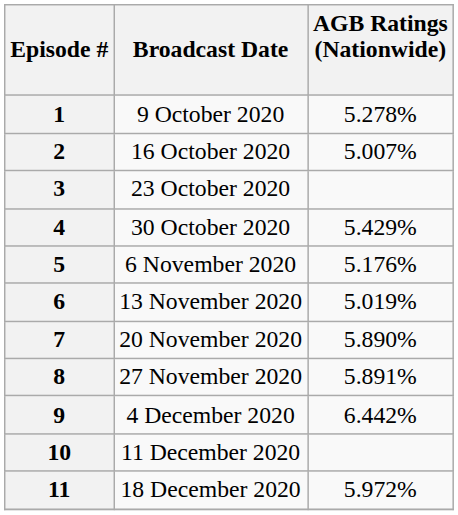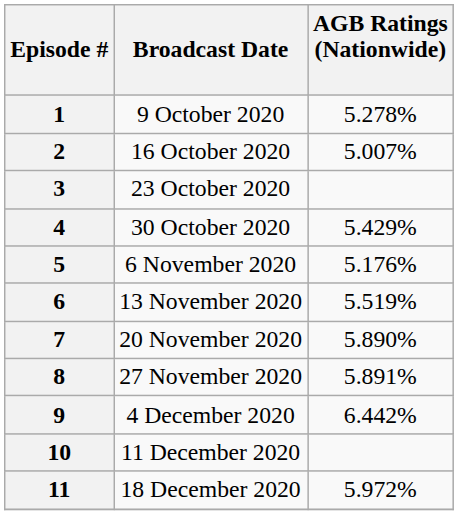 <table class=wikitable style="text-align:center">
 <tr>
 <th>Episode #</th>
 <th>Broadcast Date</th>
 <th>AGB Ratings<br>(Nationwide)<br><br></th>
 </tr>
 <tr>
 <th>1</th>
 <td>9 October 2020</td>
 <td>5.278%</td>
 </tr>
 <tr>
 <th>2</th>
 <td>16 October 2020</td>
 <td>5.007%</td>
 </tr>
 <tr>
 <th>3</th>
 <td>23 October 2020</td>
 <td></td>
 </tr>
 <tr>
 <th>4</th>
 <td>30 October 2020</td>
 <td>5.429%</td>
 </tr>
 <tr>
 <th>5</th>
 <td>6 November 2020</td>
 <td>5.176%</td>
 </tr>
 <tr>
 <th>6</th>
 <td>13 November 2020</td>
-<td>5.019%</td>
+<td>5.519%</td>
 </tr>
 <tr>
 <th>7</th>
 <td>20 November 2020</td>
 <td>5.890%</td>
 </tr>
 <tr>
 <th>8</th>
 <td>27 November 2020</td>
 <td>5.891%</td>
 </tr>
 <tr>
 <th>9</th>
 <td>4 December 2020</td>
 <td>6.442%</td>
 </tr>
 <tr>
 <th>10</th>
 <td>11 December 2020</td>
 <td></td>
 </tr>
 <tr>
 <th>11</th>
 <td>18 December 2020</td>
 <td>5.972%</td>
 </tr>
 <tr>
 </tr>
 </table>
